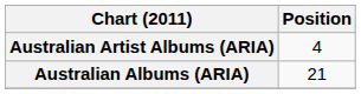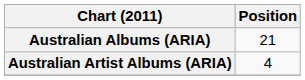 <table class="wikitable sortable plainrowheaders" style="text-align:center">
 <tr>
 <th scope="col">Chart (2011)</th>
 <th scope="col">Position</th>
 </tr>
 <tr>
+<th scope="row">Australian Albums (ARIA)</th>
+<td>21</td>
+</tr>
+<tr>
 <th scope="row">Australian Artist Albums (ARIA)</th>
 <td>4</td>
 </tr>
 <tr>
-<th scope="row">Australian Albums (ARIA)</th>
-<td>21</td>
-</tr>
-<tr>
 </tr>
 </table>
